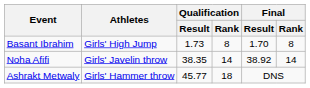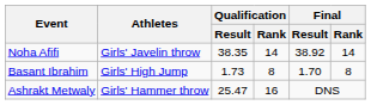 <table class="wikitable" border="1" style="font-size:90%">
 <tr>
 <th rowspan=2>Event</th>
 <th rowspan=2>Athletes</th>
 <th colspan=2>Qualification</th>
 <th colspan=2>Final</th>
 </tr>
 <tr>
 <th>Result</th>
 <th>Rank</th>
 <th>Result</th>
 <th>Rank</th>
 </tr>
 <tr>
+<td><a href='#'>Noha Afifi</a></td>
+<td><a href='#'>Girls' Javelin throw</a></td>
+<td align=center>38.35</td>
+<td align=center>14 <strong></strong></td>
+<td align=center>38.92</td>
+<td align=center>14</td>
+</tr>
+<tr>
 <td><a href='#'>Basant Ibrahim</a></td>
 <td><a href='#'>Girls' High Jump</a></td>
 <td align=center>1.73</td>
 <td align=center>8 <strong></strong></td>
 <td align=center>1.70</td>
 <td align=center>8</td>
 </tr>
 <tr>
-<td><a href='#'>Noha Afifi</a></td>
-<td><a href='#'>Girls' Javelin throw</a></td>
-<td align=center>38.35</td>
-<td align=center>14 <strong></strong></td>
-<td align=center>38.92</td>
-<td align=center>14</td>
-</tr>
-<tr>
 <td><a href='#'>Ashrakt Metwaly</a></td>
 <td><a href='#'>Girls' Hammer throw</a></td>
-<td align=center>45.77</td>
-<td align=center>18 <strong></strong></td>
+<td align=center>25.47</td>
+<td align=center>16 <strong></strong></td>
 <td align=center colspan=2>DNS</td>
 </tr>
 </table>
